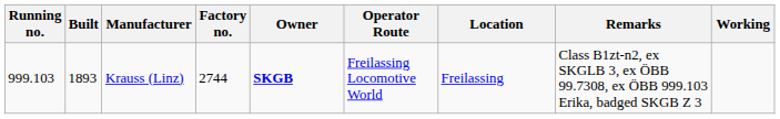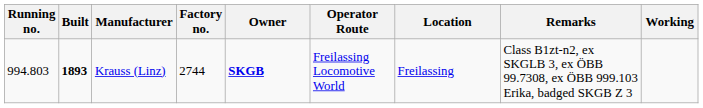 <table class="wikitable" style="width="100%"; border:solid 1px #AAAAAA; background:#e3e3e3;">
 <tr>
 <th width="5%">Running<br>no.</th>
 <th width="4%">Built</th>
 <th width="10%">Manufacturer</th>
 <th width="5%">Factory<br>no.</th>
 <th width="12%">Owner</th>
 <th width="12%">Operator<br>Route</th>
 <th width="15%">Location</th>
 <th width="20%">Remarks</th>
 <th width="8%">Working</th>
 </tr>
 <tr>
-<td>999.103</td>
-<td>1893</td>
+<td>994.803</td>
+<td><strong>1893</strong></td>
 <td><a href='#'>Krauss (Linz)</a></td>
 <td>2744</td>
 <td><strong><a href='#'>SKGB</a></strong></td>
 <td><a href='#'>Freilassing Locomotive World</a></td>
 <td><a href='#'>Freilassing</a></td>
 <td>Class B1zt-n2, ex SKGLB 3, ex ÖBB 99.7308, ex ÖBB 999.103 Erika, badged SKGB Z 3</td>
 </tr>
 </table>
